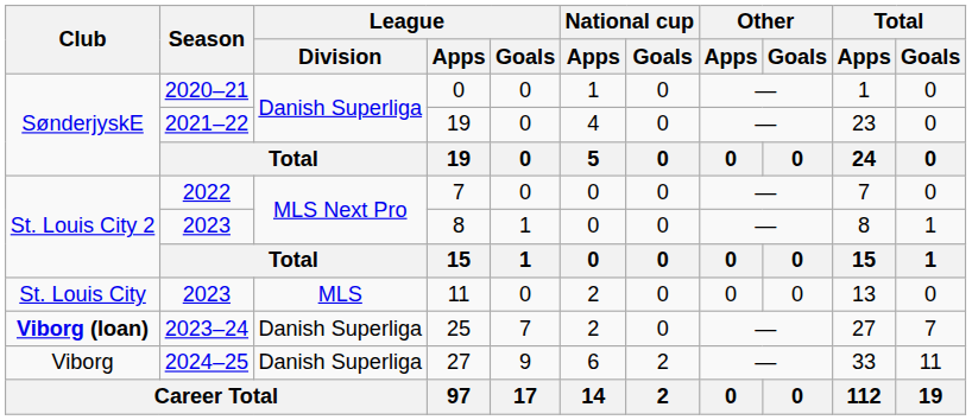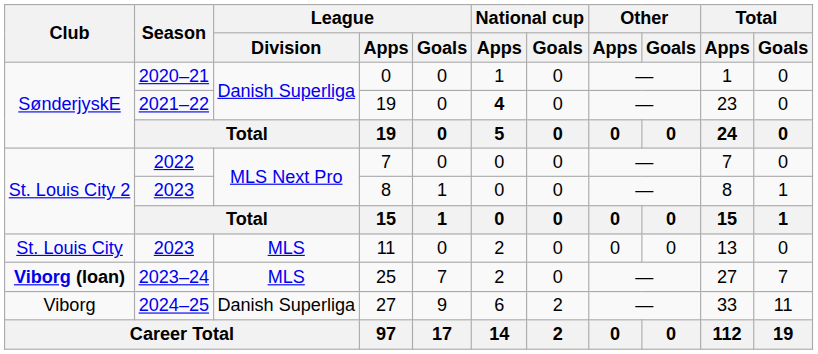 <table class="wikitable" style="text-align:center">
 <tr>
 <th rowspan="2">Club</th>
 <th rowspan="2">Season</th>
 <th colspan="3">League</th>
 <th colspan="2">National cup</th>
 <th colspan="2">Other</th>
 <th colspan="2">Total</th>
 </tr>
 <tr>
 <th>Division</th>
 <th>Apps</th>
 <th>Goals</th>
 <th>Apps</th>
 <th>Goals</th>
 <th>Apps</th>
 <th>Goals</th>
 <th>Apps</th>
 <th>Goals</th>
 </tr>
 <tr>
 <td rowspan=3><a href='#'>SønderjyskE</a></td>
 <td><a href='#'>2020–21</a></td>
 <td rowspan=2><a href='#'>Danish Superliga</a></td>
 <td>0</td>
 <td>0</td>
 <td>1</td>
 <td>0</td>
 <td colspan=2>—</td>
 <td>1</td>
 <td>0</td>
 </tr>
 <tr>
 <td><a href='#'>2021–22</a></td>
 <td>19</td>
 <td>0</td>
-<td>4</td>
+<td><strong>4</strong></td>
 <td>0</td>
 <td colspan=2>—</td>
 <td>23</td>
 <td>0</td>
 </tr>
 <tr>
 <th colspan=2>Total</th>
 <th>19</th>
 <th>0</th>
 <th>5</th>
 <th>0</th>
 <th>0</th>
 <th>0</th>
 <th>24</th>
 <th>0</th>
 </tr>
 <tr>
 <td rowspan=3><a href='#'>St. Louis City 2</a></td>
 <td><a href='#'>2022</a></td>
 <td rowspan=2><a href='#'>MLS Next Pro</a></td>
 <td>7</td>
 <td>0</td>
 <td>0</td>
 <td>0</td>
 <td colspan=2>—</td>
 <td>7</td>
 <td>0</td>
 </tr>
 <tr>
 <td><a href='#'>2023</a></td>
 <td>8</td>
 <td>1</td>
 <td>0</td>
 <td>0</td>
 <td colspan=2>—</td>
 <td>8</td>
 <td>1</td>
 </tr>
 <tr>
 <th colspan=2>Total</th>
 <th>15</th>
 <th>1</th>
 <th>0</th>
 <th>0</th>
 <th>0</th>
 <th>0</th>
 <th>15</th>
 <th>1</th>
 </tr>
 <tr>
 <td><a href='#'>St. Louis City</a></td>
 <td><a href='#'>2023</a></td>
 <td><a href='#'>MLS</a></td>
 <td>11</td>
 <td>0</td>
 <td>2</td>
 <td>0</td>
 <td>0</td>
 <td>0</td>
 <td>13</td>
 <td>0</td>
 </tr>
 <tr>
 <td><strong><a href='#'>Viborg</a> (loan)</strong></td>
 <td><a href='#'>2023–24</a></td>
-<td>Danish Superliga</td>
+<td><a href='#'>MLS</a></td>
 <td>25</td>
 <td>7</td>
 <td>2</td>
 <td>0</td>
 <td colspan=2>—</td>
 <td>27</td>
 <td>7</td>
 </tr>
 <tr>
 <td>Viborg</td>
 <td><a href='#'>2024–25</a></td>
 <td>Danish Superliga</td>
 <td>27</td>
 <td>9</td>
 <td>6</td>
 <td>2</td>
 <td colspan=2>—</td>
 <td>33</td>
 <td>11</td>
 </tr>
 <tr>
 <th colspan=3>Career Total</th>
 <th>97</th>
 <th>17</th>
 <th>14</th>
 <th>2</th>
 <th>0</th>
 <th>0</th>
 <th>112</th>
 <th>19</th>
 </tr>
 </table>
